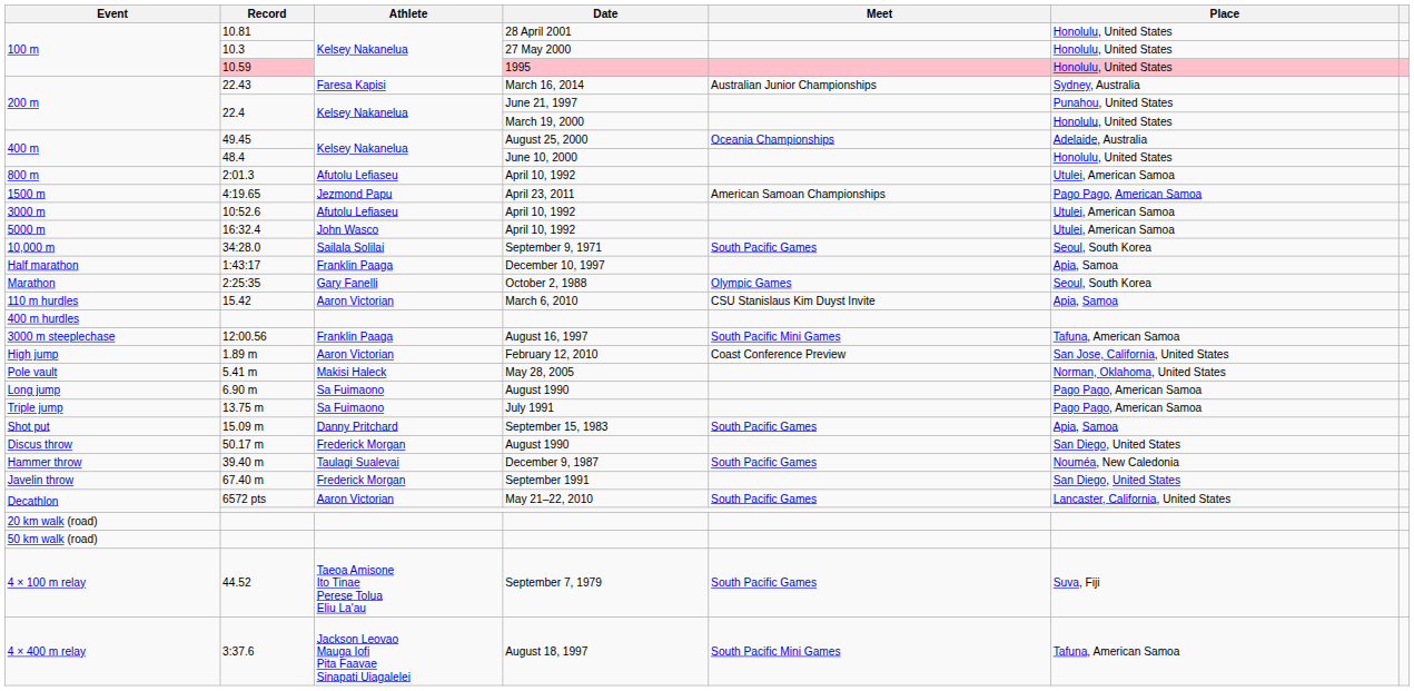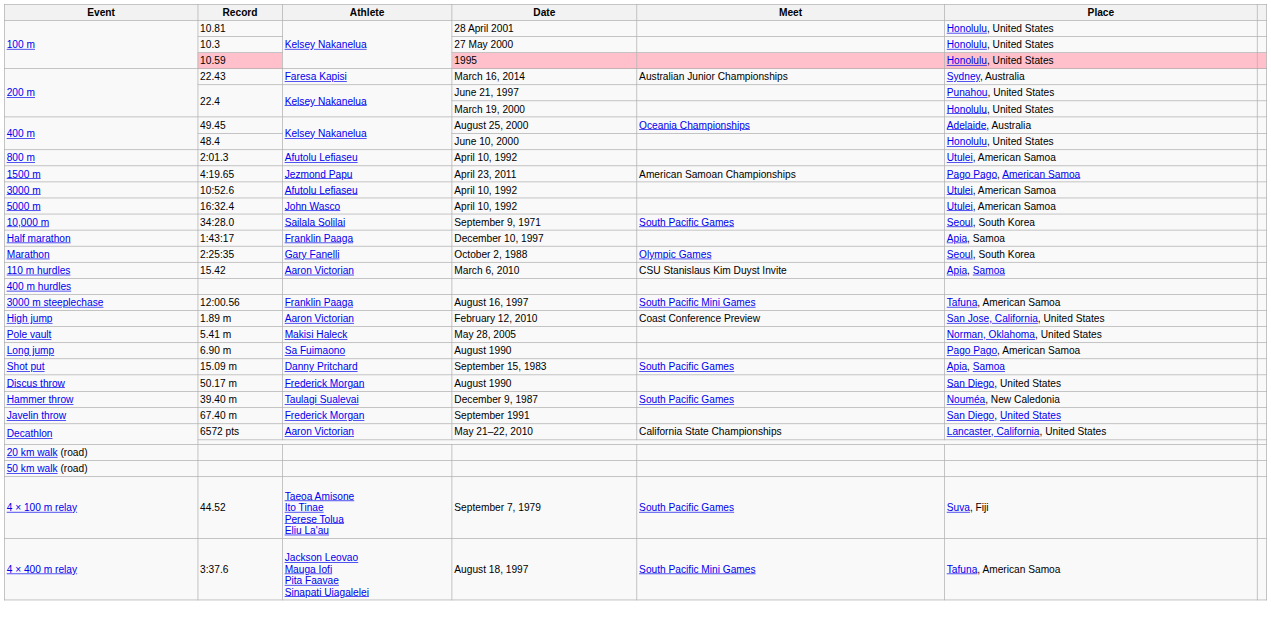 <table class="wikitable" style="font-size:95%; width: 95%;">
 <tr>
 <th>Event</th>
 <th>Record</th>
 <th>Athlete</th>
 <th>Date</th>
 <th>Meet</th>
 <th>Place</th>
 <th></th>
 </tr>
 <tr>
 <td rowspan=3><a href='#'>100 m</a></td>
 <td>10.81 </td>
 <td rowspan=3><a href='#'>Kelsey Nakanelua</a></td>
 <td>28 April 2001</td>
 <td></td>
 <td><a href='#'>Honolulu</a>, United States</td>
 <td></td>
 </tr>
 <tr>
 <td>10.3 </td>
 <td>27 May 2000</td>
 <td></td>
 <td><a href='#'>Honolulu</a>, United States</td>
 <td></td>
 </tr>
 <tr style="background:pink">
 <td>10.59</td>
 <td>1995</td>
 <td></td>
 <td><a href='#'>Honolulu</a>, United States</td>
 <td></td>
 </tr>
 <tr>
 <td rowspan=3><a href='#'>200 m</a></td>
 <td>22.43 </td>
 <td><a href='#'>Faresa Kapisi</a></td>
 <td>March 16, 2014</td>
 <td>Australian Junior Championships</td>
 <td><a href='#'>Sydney</a>, Australia</td>
 <td></td>
 </tr>
 <tr>
 <td rowspan=2>22.4 </td>
 <td rowspan=2><a href='#'>Kelsey Nakanelua</a></td>
 <td>June 21, 1997</td>
 <td></td>
 <td><a href='#'>Punahou</a>, United States</td>
 <td></td>
 </tr>
 <tr>
 <td>March 19, 2000</td>
 <td></td>
 <td><a href='#'>Honolulu</a>, United States</td>
 <td></td>
 </tr>
 <tr>
 <td rowspan=2><a href='#'>400 m</a></td>
 <td>49.45</td>
 <td rowspan=2><a href='#'>Kelsey Nakanelua</a></td>
 <td>August 25, 2000</td>
 <td><a href='#'>Oceania Championships</a></td>
 <td><a href='#'>Adelaide</a>, Australia</td>
 <td></td>
 </tr>
 <tr>
 <td>48.4 </td>
 <td>June 10, 2000</td>
 <td></td>
 <td><a href='#'>Honolulu</a>, United States</td>
 <td></td>
 </tr>
 <tr>
 <td><a href='#'>800 m</a></td>
 <td>2:01.3 </td>
 <td><a href='#'>Afutolu Lefiaseu</a></td>
 <td>April 10, 1992</td>
 <td></td>
 <td><a href='#'>Utulei</a>, American Samoa</td>
 <td></td>
 </tr>
 <tr>
 <td><a href='#'>1500 m</a></td>
 <td>4:19.65</td>
 <td><a href='#'>Jezmond Papu</a></td>
 <td>April 23, 2011</td>
 <td>American Samoan Championships</td>
 <td><a href='#'>Pago Pago</a>, <a href='#'>American Samoa</a></td>
 <td></td>
 </tr>
 <tr>
 <td><a href='#'>3000 m</a></td>
 <td>10:52.6 </td>
 <td><a href='#'>Afutolu Lefiaseu</a></td>
 <td>April 10, 1992</td>
 <td></td>
 <td><a href='#'>Utulei</a>, American Samoa</td>
 <td></td>
 </tr>
 <tr>
 <td><a href='#'>5000 m</a></td>
 <td>16:32.4 </td>
 <td><a href='#'>John Wasco</a></td>
 <td>April 10, 1992</td>
 <td></td>
 <td><a href='#'>Utulei</a>, American Samoa</td>
 <td></td>
 </tr>
 <tr>
 <td><a href='#'>10,000 m</a></td>
 <td>34:28.0 </td>
 <td><a href='#'>Sailala Solilai</a></td>
 <td>September 9, 1971</td>
 <td><a href='#'>South Pacific Games</a></td>
 <td><a href='#'>Seoul</a>, South Korea</td>
 <td></td>
 </tr>
 <tr>
 <td><a href='#'>Half marathon</a></td>
 <td>1:43:17</td>
 <td><a href='#'>Franklin Paaga</a></td>
 <td>December 10, 1997</td>
 <td></td>
 <td><a href='#'>Apia</a>, Samoa</td>
 <td></td>
 </tr>
 <tr>
 <td><a href='#'>Marathon</a></td>
 <td>2:25:35</td>
 <td><a href='#'>Gary Fanelli</a></td>
 <td>October 2, 1988</td>
 <td><a href='#'>Olympic Games</a></td>
 <td><a href='#'>Seoul</a>, South Korea</td>
 <td></td>
 </tr>
 <tr>
 <td><a href='#'>110 m hurdles</a></td>
 <td>15.42 </td>
 <td><a href='#'>Aaron Victorian</a></td>
 <td>March 6, 2010</td>
 <td>CSU Stanislaus Kim Duyst Invite</td>
 <td><a href='#'>Apia</a>, <a href='#'>Samoa</a></td>
 <td></td>
 </tr>
 <tr>
 <td><a href='#'>400 m hurdles</a></td>
 <td></td>
 <td></td>
 <td></td>
 <td></td>
 <td></td>
 <td></td>
 </tr>
 <tr>
 <td><a href='#'>3000 m steeplechase</a></td>
 <td>12:00.56</td>
 <td><a href='#'>Franklin Paaga</a></td>
 <td>August 16, 1997</td>
 <td><a href='#'>South Pacific Mini Games</a></td>
 <td><a href='#'>Tafuna</a>, American Samoa</td>
 <td></td>
 </tr>
 <tr>
 <td><a href='#'>High jump</a></td>
 <td>1.89 m</td>
 <td><a href='#'>Aaron Victorian</a></td>
 <td>February 12, 2010</td>
 <td>Coast Conference Preview</td>
 <td><a href='#'>San Jose, California</a>, United States</td>
 <td></td>
 </tr>
 <tr>
 <td><a href='#'>Pole vault</a></td>
 <td>5.41 m</td>
 <td><a href='#'>Makisi Haleck</a></td>
 <td>May 28, 2005</td>
 <td></td>
 <td><a href='#'>Norman, Oklahoma</a>, United States</td>
 <td></td>
 </tr>
 <tr>
 <td><a href='#'>Long jump</a></td>
 <td>6.90 m</td>
 <td><a href='#'>Sa Fuimaono</a></td>
 <td>August 1990</td>
 <td></td>
 <td><a href='#'>Pago Pago</a>, American Samoa</td>
 <td></td>
 </tr>
 <tr>
-<td><a href='#'>Triple jump</a></td>
-<td>13.75 m</td>
-<td><a href='#'>Sa Fuimaono</a></td>
-<td>July 1991</td>
-<td></td>
-<td><a href='#'>Pago Pago</a>, American Samoa</td>
-<td></td>
-</tr>
-<tr>
 <td><a href='#'>Shot put</a></td>
 <td>15.09 m</td>
 <td><a href='#'>Danny Pritchard</a></td>
 <td>September 15, 1983</td>
 <td><a href='#'>South Pacific Games</a></td>
 <td><a href='#'>Apia</a>, <a href='#'>Samoa</a></td>
 <td></td>
 </tr>
 <tr>
 <td><a href='#'>Discus throw</a></td>
 <td>50.17 m</td>
 <td><a href='#'>Frederick Morgan</a></td>
 <td>August 1990</td>
 <td></td>
 <td><a href='#'>San Diego</a>, United States</td>
 <td></td>
 </tr>
 <tr>
 <td><a href='#'>Hammer throw</a></td>
 <td>39.40 m</td>
 <td><a href='#'>Taulagi Sualevai</a></td>
 <td>December 9, 1987</td>
 <td><a href='#'>South Pacific Games</a></td>
 <td><a href='#'>Nouméa</a>, New Caledonia</td>
 <td></td>
 </tr>
 <tr>
 <td><a href='#'>Javelin throw</a></td>
 <td>67.40 m</td>
 <td><a href='#'>Frederick Morgan</a></td>
 <td>September 1991</td>
 <td></td>
 <td><a href='#'>San Diego</a>, <a href='#'>United States</a></td>
 <td></td>
 </tr>
 <tr>
 <td rowspan=2><a href='#'>Decathlon</a></td>
 <td>6572 pts</td>
 <td><a href='#'>Aaron Victorian</a></td>
 <td>May 21–22, 2010</td>
-<td><a href='#'>South Pacific Games</a></td>
+<td>California State Championships</td>
 <td><a href='#'>Lancaster, California</a>, United States</td>
 <td></td>
 </tr>
 <tr>
 <td colspan=5></td>
 <td></td>
 </tr>
 <tr>
 <td><a href='#'>20 km walk</a> (road)</td>
 <td></td>
 <td></td>
 <td></td>
 <td></td>
 <td></td>
 <td></td>
 </tr>
 <tr>
 <td><a href='#'>50 km walk</a> (road)</td>
 <td></td>
 <td></td>
 <td></td>
 <td></td>
 <td></td>
 <td></td>
 </tr>
 <tr>
 <td><a href='#'>4 × 100 m relay</a></td>
 <td>44.52</td>
 <td><br><a href='#'>Taeoa Amisone</a><br><a href='#'>Ito Tinae</a><br><a href='#'>Perese Tolua</a><br><a href='#'>Eliu La'au</a></td>
 <td>September 7, 1979</td>
 <td><a href='#'>South Pacific Games</a></td>
 <td><a href='#'>Suva</a>, Fiji</td>
 <td></td>
 </tr>
 <tr>
 <td><a href='#'>4 × 400 m relay</a></td>
 <td>3:37.6 </td>
 <td><br><a href='#'>Jackson Leovao</a><br><a href='#'>Mauga Iofi</a><br><a href='#'>Pita Faavae</a><br><a href='#'>Sinapati Uiagalelei</a></td>
 <td>August 18, 1997</td>
 <td><a href='#'>South Pacific Mini Games</a></td>
 <td><a href='#'>Tafuna</a>, American Samoa</td>
 <td></td>
 </tr>
 </table>
